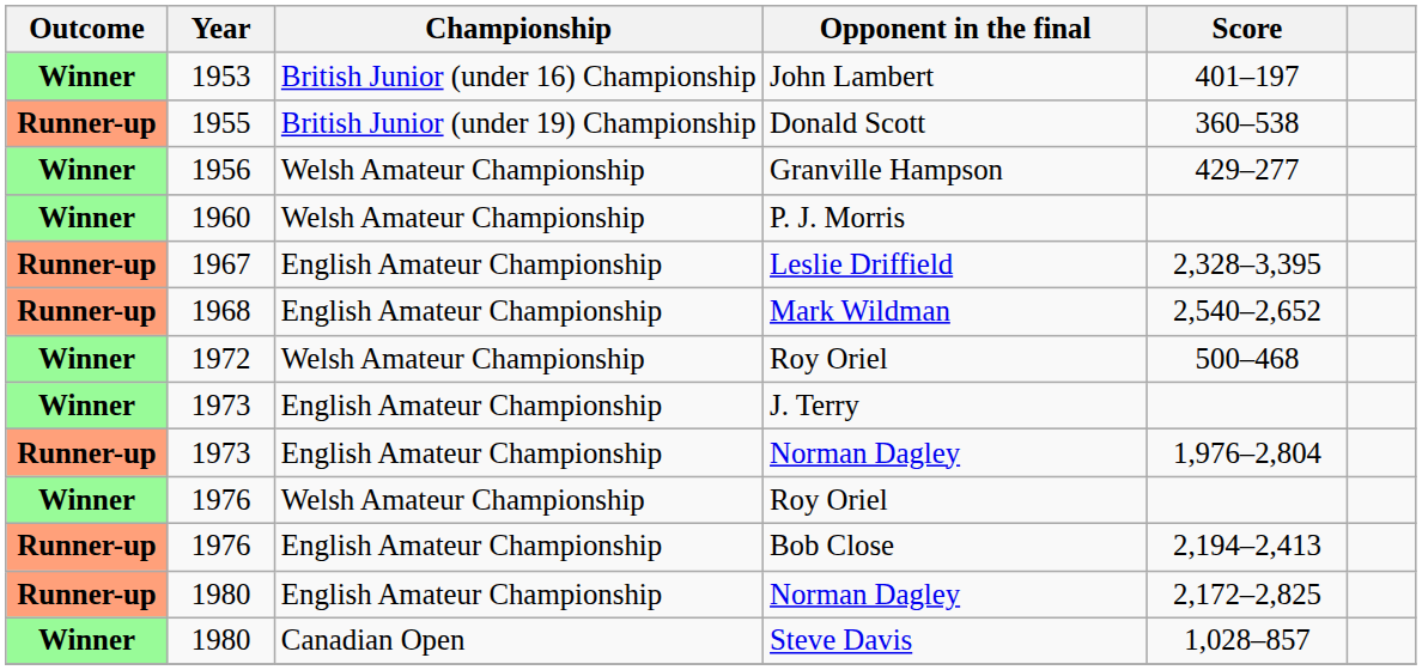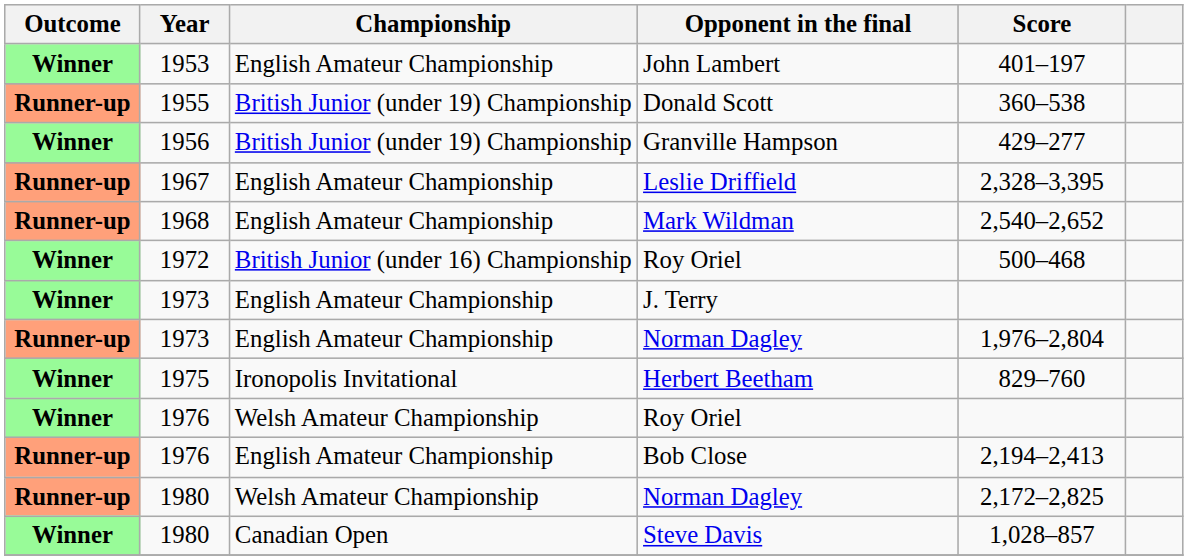 <table class="sortable wikitable plainrowheaders">
 <tr>
 <th scope="col" width="80">Outcome</th>
 <th scope="col" width="50">Year</th>
 <th scope="col">Championship</th>
 <th scope="col" width="200">Opponent in the final</th>
 <th scope="col" align="center" width="100">Score</th>
 <th scope="col" class="unsortable" width="30"></th>
 </tr>
 <tr>
 <th scope="row" style="background:#98FB98">Winner</th>
 <td align="center">1953</td>
-<td><a href='#'>British Junior</a> (under 16) Championship</td>
+<td>English Amateur Championship</td>
 <td>John Lambert</td>
 <td align="center">401–197</td>
 <td align="center"></td>
 </tr>
 <tr>
 <th scope="row" style="background:#ffa07a;">Runner-up</th>
 <td align="center">1955</td>
 <td><a href='#'>British Junior</a> (under 19) Championship</td>
 <td>Donald Scott</td>
 <td align="center">360–538</td>
 <td align="center"></td>
 </tr>
 <tr>
 <th scope="row" style="background:#98FB98">Winner</th>
 <td align="center">1956</td>
-<td>Welsh Amateur Championship</td>
+<td><a href='#'>British Junior</a> (under 19) Championship</td>
 <td>Granville Hampson</td>
 <td align="center">429–277</td>
-<td align="center"></td>
-</tr>
-<tr>
-<th scope="row" style="background:#98FB98">Winner</th>
-<td align="center">1960</td>
-<td>Welsh Amateur Championship</td>
-<td>P. J. Morris</td>
-<td align="center"></td>
 <td align="center"></td>
 </tr>
 <tr>
 <th scope="row" style="background:#ffa07a;">Runner-up</th>
 <td align="center">1967</td>
 <td>English Amateur Championship</td>
 <td><a href='#'>Leslie Driffield</a></td>
 <td align="center">2,328–3,395</td>
 <td align="center"></td>
 </tr>
 <tr>
 <th scope="row" style="background:#ffa07a;">Runner-up</th>
 <td align="center">1968</td>
 <td>English Amateur Championship</td>
 <td><a href='#'>Mark Wildman</a></td>
 <td align="center">2,540–2,652</td>
 <td align="center"></td>
 </tr>
 <tr>
 <th scope="row" style="background:#98FB98">Winner</th>
 <td align="center">1972</td>
-<td>Welsh Amateur Championship</td>
+<td><a href='#'>British Junior</a> (under 16) Championship</td>
 <td>Roy Oriel</td>
 <td align="center">500–468</td>
 <td align="center"></td>
 </tr>
 <tr>
 <th scope="row" style="background:#98FB98">Winner</th>
 <td align="center">1973</td>
 <td>English Amateur Championship</td>
 <td>J. Terry</td>
 <td align="center"></td>
 <td align="center"></td>
 </tr>
 <tr>
 <th scope="row" style="background:#ffa07a;">Runner-up</th>
 <td align="center">1973</td>
 <td>English Amateur Championship</td>
 <td><a href='#'>Norman Dagley</a></td>
 <td align="center">1,976–2,804</td>
 <td align="center"></td>
 </tr>
 <tr>
 <th scope="row" style="background:#98FB98">Winner</th>
+<td align="center">1975</td>
+<td>Ironopolis Invitational</td>
+<td><a href='#'>Herbert Beetham</a></td>
+<td align="center">829–760</td>
+<td align="center"></td>
+</tr>
+<tr>
+<th scope="row" style="background:#98FB98">Winner</th>
 <td align="center">1976</td>
 <td>Welsh Amateur Championship</td>
 <td>Roy Oriel</td>
 <td align="center"></td>
 <td align="center"></td>
 </tr>
 <tr>
 <th scope="row" style="background:#ffa07a;">Runner-up</th>
 <td align="center">1976</td>
 <td>English Amateur Championship</td>
 <td>Bob Close</td>
 <td align="center">2,194–2,413</td>
 <td align="center"></td>
 </tr>
 <tr>
 <th scope="row" style="background:#ffa07a;">Runner-up</th>
 <td align="center">1980</td>
-<td>English Amateur Championship</td>
+<td>Welsh Amateur Championship</td>
 <td><a href='#'>Norman Dagley</a></td>
 <td align="center">2,172–2,825</td>
 <td align="center"></td>
 </tr>
 <tr>
 <th scope="row" style="background:#98FB98">Winner</th>
 <td align="center">1980</td>
 <td>Canadian Open</td>
 <td><a href='#'>Steve Davis</a></td>
 <td align="center">1,028–857</td>
 <td align="center"></td>
 </tr>
 <tr>
 </tr>
 </table>
